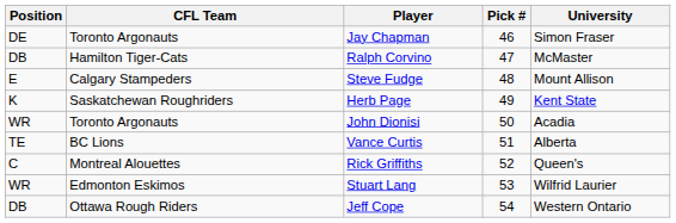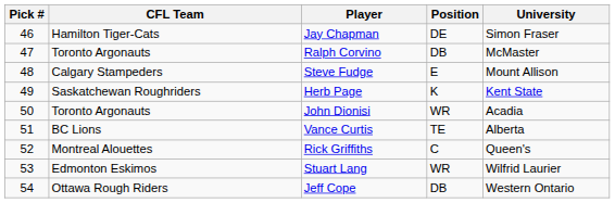 <table class="wikitable" style="width: 90%">
 <tr>
-<th width=8%>Position</th>
+<th width=7%>Pick #</th>
 <th width=40%>CFL Team</th>
 <th width=20%>Player</th>
-<th width=7%>Pick #</th>
+<th width=8%>Position</th>
 <th width=20%>University</th>
 </tr>
 <tr>
+<td align=center>46</td>
+<td>Hamilton Tiger-Cats</td>
+<td><a href='#'>Jay Chapman</a></td>
 <td>DE</td>
-<td>Toronto Argonauts</td>
-<td><a href='#'>Jay Chapman</a></td>
-<td align=center>46</td>
 <td>Simon Fraser</td>
 </tr>
 <tr>
+<td align=center>47</td>
+<td>Toronto Argonauts</td>
+<td><a href='#'>Ralph Corvino</a></td>
 <td>DB</td>
-<td>Hamilton Tiger-Cats</td>
-<td><a href='#'>Ralph Corvino</a></td>
-<td align=center>47</td>
 <td>McMaster</td>
 </tr>
 <tr>
-<td>E</td>
+<td align=center>48</td>
 <td>Calgary Stampeders</td>
 <td><a href='#'>Steve Fudge</a></td>
-<td align=center>48</td>
+<td>E</td>
 <td>Mount Allison</td>
 </tr>
 <tr>
-<td>K</td>
+<td align=center>49</td>
 <td>Saskatchewan Roughriders</td>
 <td><a href='#'>Herb Page</a></td>
-<td align=center>49</td>
+<td>K</td>
 <td><a href='#'>Kent State</a></td>
 </tr>
 <tr>
-<td>WR</td>
+<td align=center>50</td>
 <td>Toronto Argonauts</td>
 <td><a href='#'>John Dionisi</a></td>
-<td align=center>50</td>
+<td>WR</td>
 <td>Acadia</td>
 </tr>
 <tr>
-<td>TE</td>
+<td align=center>51</td>
 <td>BC Lions</td>
 <td><a href='#'>Vance Curtis</a></td>
-<td align=center>51</td>
+<td>TE</td>
 <td>Alberta</td>
 </tr>
 <tr>
-<td>C</td>
+<td align=center>52</td>
 <td>Montreal Alouettes</td>
 <td><a href='#'>Rick Griffiths</a></td>
-<td align=center>52</td>
+<td>C</td>
 <td>Queen's</td>
 </tr>
 <tr>
-<td>WR</td>
+<td align=center>53</td>
 <td>Edmonton Eskimos</td>
 <td><a href='#'>Stuart Lang</a></td>
-<td align=center>53</td>
+<td>WR</td>
 <td>Wilfrid Laurier</td>
 </tr>
 <tr>
-<td>DB</td>
+<td align=center>54</td>
 <td>Ottawa Rough Riders</td>
 <td><a href='#'>Jeff Cope</a></td>
-<td align=center>54</td>
+<td>DB</td>
 <td>Western Ontario</td>
 </tr>
 </table>
